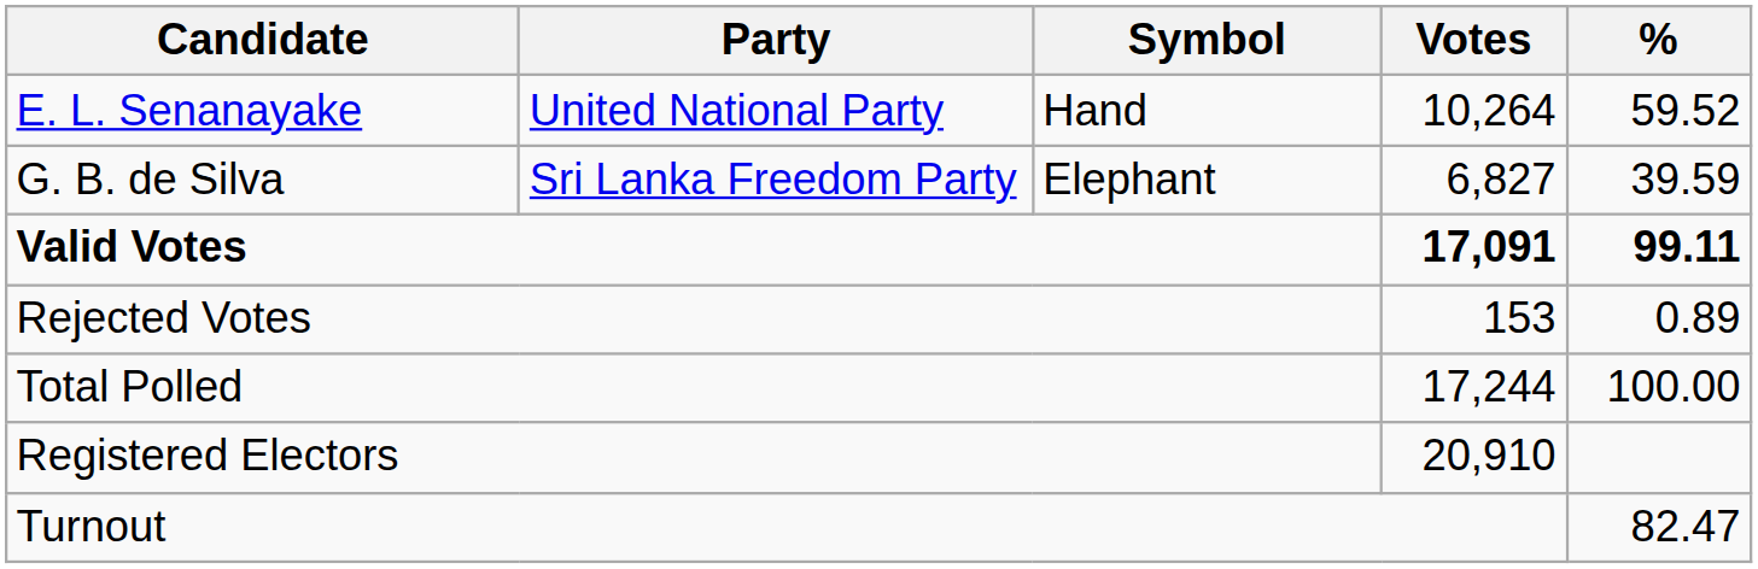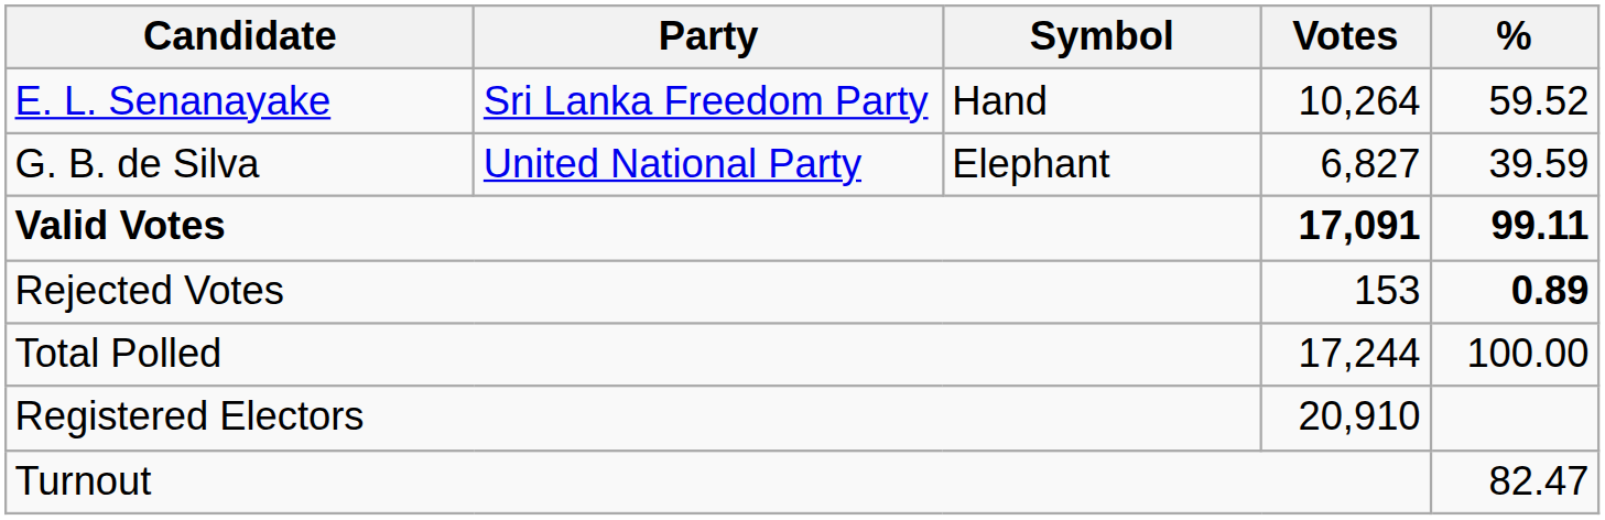 <table class="wikitable" border="1" style="text-align:right;">
 <tr>
 <th align=left width="180">Candidate</th>
 <th align=left width="180">Party</th>
 <th align=left width="120">Symbol</th>
 <th align=left width="60">Votes</th>
 <th align=left width="60">%</th>
 </tr>
 <tr>
 <td align=left><a href='#'>E. L. Senanayake</a></td>
-<td align=left><a href='#'>United National Party</a></td>
+<td align=left><a href='#'>Sri Lanka Freedom Party</a></td>
 <td align=left>Hand</td>
 <td align=right>10,264</td>
 <td align=right>59.52</td>
 </tr>
 <tr>
 <td align=left>G. B. de Silva</td>
-<td align=left><a href='#'>Sri Lanka Freedom Party</a></td>
+<td align=left><a href='#'>United National Party</a></td>
 <td align=left>Elephant</td>
 <td align=right>6,827</td>
 <td align=right>39.59</td>
 </tr>
 <tr>
 <td align=left colspan=3><strong>Valid Votes</strong></td>
 <td><strong>17,091</strong></td>
 <td><strong>99.11</strong></td>
 </tr>
 <tr>
 <td align=left colspan=3>Rejected Votes</td>
 <td>153</td>
-<td>0.89</td>
+<td><strong>0.89</strong></td>
 </tr>
 <tr>
 <td align=left colspan=3>Total Polled</td>
 <td>17,244</td>
 <td>100.00</td>
 </tr>
 <tr>
 <td align=left colspan=3>Registered Electors</td>
 <td>20,910</td>
 <td></td>
 </tr>
 <tr>
 <td align=left colspan=4>Turnout</td>
 <td>82.47</td>
 </tr>
 </table>
